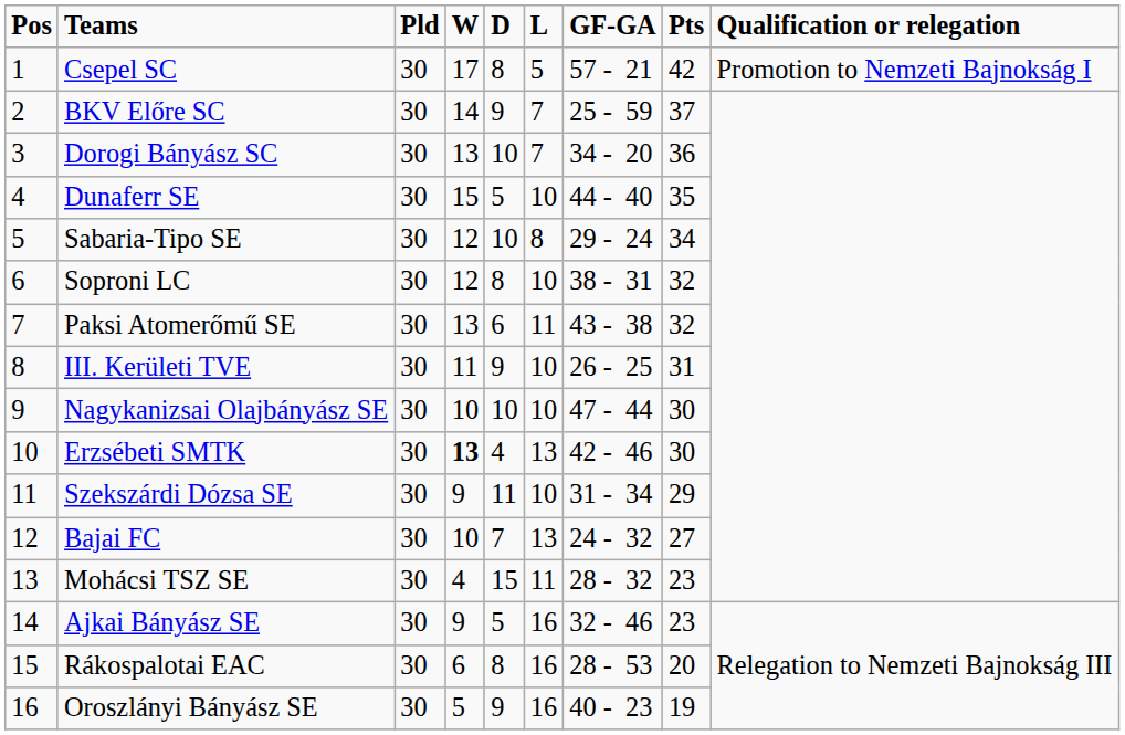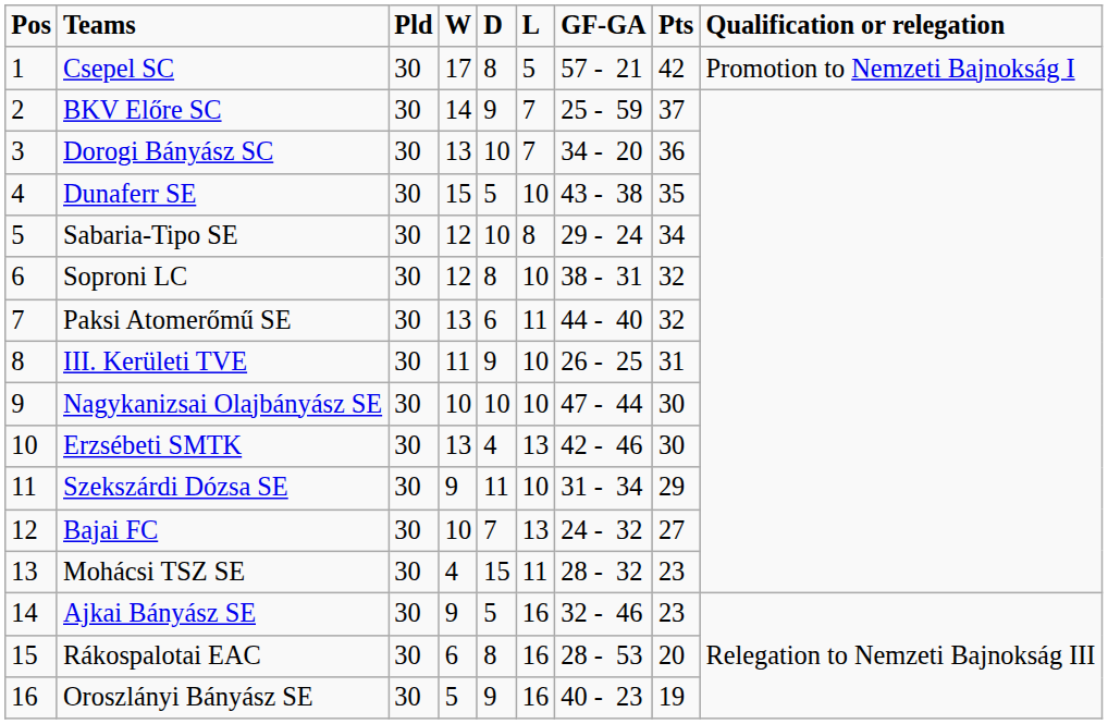 <table class="wikitable">
 <tr>
 <td><strong>Pos</strong></td>
 <td><strong>Teams</strong></td>
 <td><strong>Pld</strong></td>
 <td><strong>W</strong></td>
 <td><strong>D</strong></td>
 <td><strong>L</strong></td>
 <td><strong>GF-GA</strong></td>
 <td><strong>Pts</strong></td>
 <td><strong>Qualification or relegation</strong></td>
 </tr>
 <tr>
 <td>1</td>
 <td><a href='#'>Csepel SC</a></td>
 <td>30</td>
 <td>17</td>
 <td>8</td>
 <td>5</td>
 <td>57 -  21</td>
 <td>42</td>
 <td>Promotion to <a href='#'>Nemzeti Bajnokság I</a></td>
 </tr>
 <tr>
 <td>2</td>
 <td><a href='#'>BKV Előre SC</a></td>
 <td>30</td>
 <td>14</td>
 <td>9</td>
 <td>7</td>
 <td>25 -  59</td>
 <td>37</td>
 <td rowspan="12"></td>
 </tr>
 <tr>
 <td>3</td>
 <td><a href='#'>Dorogi Bányász SC</a></td>
 <td>30</td>
 <td>13</td>
 <td>10</td>
 <td>7</td>
 <td>34 -  20</td>
 <td>36</td>
 </tr>
 <tr>
 <td>4</td>
 <td><a href='#'>Dunaferr SE</a></td>
 <td>30</td>
 <td>15</td>
 <td>5</td>
 <td>10</td>
-<td>44 -  40</td>
+<td>43 -  38</td>
 <td>35</td>
 </tr>
 <tr>
 <td>5</td>
 <td>Sabaria-Tipo SE</td>
 <td>30</td>
 <td>12</td>
 <td>10</td>
 <td>8</td>
 <td>29 -  24</td>
 <td>34</td>
 </tr>
 <tr>
 <td>6</td>
 <td>Soproni LC</td>
 <td>30</td>
 <td>12</td>
 <td>8</td>
 <td>10</td>
 <td>38 -  31</td>
 <td>32</td>
 </tr>
 <tr>
 <td>7</td>
 <td>Paksi Atomerőmű SE</td>
 <td>30</td>
 <td>13</td>
 <td>6</td>
 <td>11</td>
-<td>43 -  38</td>
+<td>44 -  40</td>
 <td>32</td>
 </tr>
 <tr>
 <td>8</td>
 <td><a href='#'>III. Kerületi TVE</a></td>
 <td>30</td>
 <td>11</td>
 <td>9</td>
 <td>10</td>
 <td>26 -  25</td>
 <td>31</td>
 </tr>
 <tr>
 <td>9</td>
 <td><a href='#'>Nagykanizsai Olajbányász SE</a></td>
 <td>30</td>
 <td>10</td>
 <td>10</td>
 <td>10</td>
 <td>47 -  44</td>
 <td>30</td>
 </tr>
 <tr>
 <td>10</td>
 <td><a href='#'>Erzsébeti SMTK</a></td>
 <td>30</td>
-<td><strong>13</strong></td>
+<td>13</td>
 <td>4</td>
 <td>13</td>
 <td>42 -  46</td>
 <td>30</td>
 </tr>
 <tr>
 <td>11</td>
 <td><a href='#'>Szekszárdi Dózsa SE</a></td>
 <td>30</td>
 <td>9</td>
 <td>11</td>
 <td>10</td>
 <td>31 -  34</td>
 <td>29</td>
 </tr>
 <tr>
 <td>12</td>
 <td><a href='#'>Bajai FC</a></td>
 <td>30</td>
 <td>10</td>
 <td>7</td>
 <td>13</td>
 <td>24 -  32</td>
 <td>27</td>
 </tr>
 <tr>
 <td>13</td>
 <td>Mohácsi TSZ SE</td>
 <td>30</td>
 <td>4</td>
 <td>15</td>
 <td>11</td>
 <td>28 -  32</td>
 <td>23</td>
 </tr>
 <tr>
 <td>14</td>
 <td><a href='#'>Ajkai Bányász SE</a></td>
 <td>30</td>
 <td>9</td>
 <td>5</td>
 <td>16</td>
 <td>32 -  46</td>
 <td>23</td>
 <td rowspan="3">Relegation to Nemzeti Bajnokság III</td>
 </tr>
 <tr>
 <td>15</td>
 <td>Rákospalotai EAC</td>
 <td>30</td>
 <td>6</td>
 <td>8</td>
 <td>16</td>
 <td>28 -  53</td>
 <td>20</td>
 </tr>
 <tr>
 <td>16</td>
 <td>Oroszlányi Bányász SE</td>
 <td>30</td>
 <td>5</td>
 <td>9</td>
 <td>16</td>
 <td>40 -  23</td>
 <td>19</td>
 </tr>
 </table>
